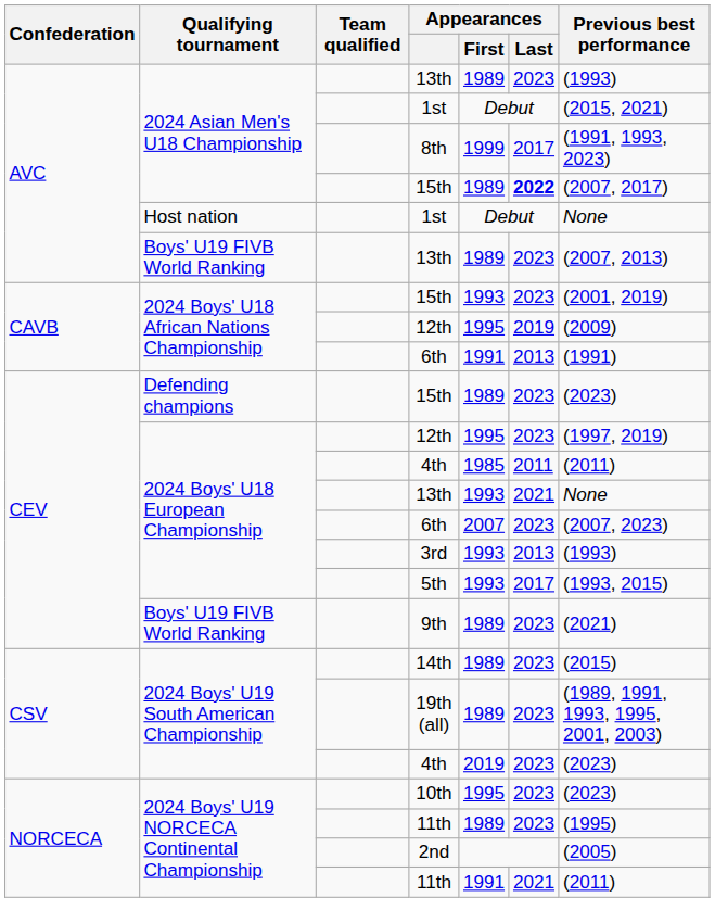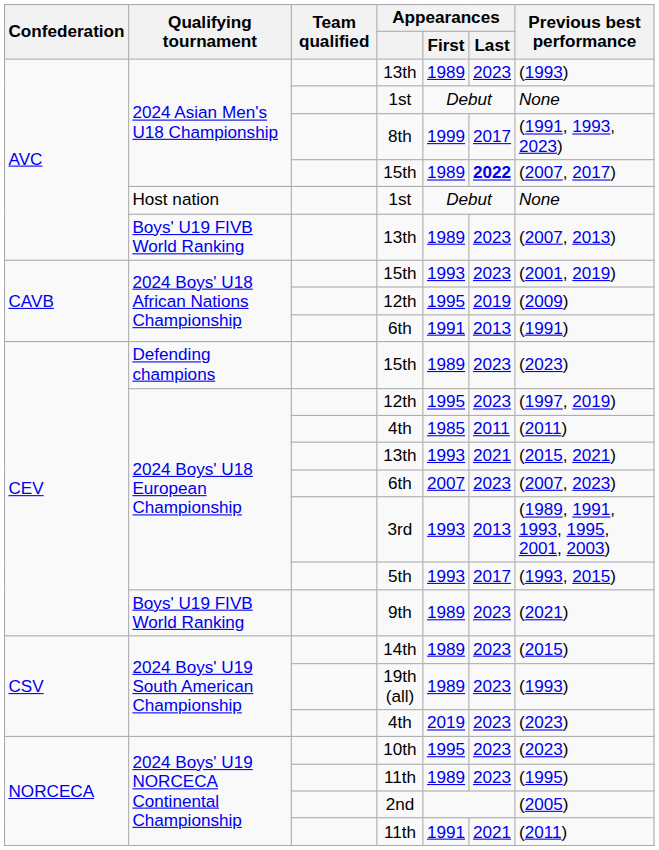 <table class="wikitable">
 <tr>
 <th rowspan=2>Confederation</th>
 <th rowspan=2>Qualifying tournament</th>
 <th rowspan=2>Team qualified</th>
 <th colspan=3 data-sort-type="number">Appearances</th>
 <th rowspan=2>Previous best performance</th>
 </tr>
 <tr>
 <th></th>
 <th>First</th>
 <th>Last</th>
 </tr>
 <tr>
 <td rowspan=6><a href='#'>AVC</a><br></td>
 <td rowspan=4><a href='#'>2024 Asian Men's U18 Championship</a><br></td>
 <td></td>
 <td align=center>13th</td>
 <td><a href='#'>1989</a></td>
 <td><a href='#'>2023</a></td>
 <td> (<a href='#'>1993</a>)</td>
 </tr>
 <tr>
 <td></td>
 <td align=center>1st</td>
 <td colspan=2 align=center><em>Debut</em></td>
-<td> (<a href='#'>2015</a>, <a href='#'>2021</a>)</td>
+<td><em>None</em></td>
 </tr>
 <tr>
 <td></td>
 <td align=center>8th</td>
 <td><a href='#'>1999</a></td>
 <td><a href='#'>2017</a></td>
 <td> (<a href='#'>1991</a>, <a href='#'>1993</a>, <a href='#'>2023</a>)</td>
 </tr>
 <tr>
 <td></td>
 <td align=center>15th</td>
 <td><a href='#'>1989</a></td>
 <td><strong><a href='#'>2022</a></strong></td>
 <td> (<a href='#'>2007</a>, <a href='#'>2017</a>)</td>
 </tr>
 <tr>
 <td>Host nation</td>
 <td></td>
 <td align=center>1st</td>
 <td colspan=2 align=center><em>Debut</em></td>
 <td><em>None</em></td>
 </tr>
 <tr>
 <td><a href='#'>Boys' U19 FIVB World Ranking</a></td>
 <td></td>
 <td align=center>13th</td>
 <td><a href='#'>1989</a></td>
 <td><a href='#'>2023</a></td>
 <td> (<a href='#'>2007</a>, <a href='#'>2013</a>)</td>
 </tr>
 <tr>
 <td rowspan=3><a href='#'>CAVB</a><br></td>
 <td rowspan=3><a href='#'>2024 Boys' U18 African Nations Championship</a><br></td>
 <td></td>
 <td align=center>15th</td>
 <td><a href='#'>1993</a></td>
 <td><a href='#'>2023</a></td>
 <td> (<a href='#'>2001</a>, <a href='#'>2019</a>)</td>
 </tr>
 <tr>
 <td></td>
 <td align=center>12th</td>
 <td><a href='#'>1995</a></td>
 <td><a href='#'>2019</a></td>
 <td> (<a href='#'>2009</a>)</td>
 </tr>
 <tr>
 <td></td>
 <td align=center>6th</td>
 <td><a href='#'>1991</a></td>
 <td><a href='#'>2013</a></td>
 <td> (<a href='#'>1991</a>)</td>
 </tr>
 <tr>
 <td rowspan=8><a href='#'>CEV</a><br></td>
 <td><a href='#'>Defending champions</a></td>
 <td></td>
 <td align=center>15th</td>
 <td><a href='#'>1989</a></td>
 <td><a href='#'>2023</a></td>
 <td> (<a href='#'>2023</a>)</td>
 </tr>
 <tr>
 <td rowspan=6><a href='#'>2024 Boys' U18 European Championship</a><br></td>
 <td></td>
 <td align=center>12th</td>
 <td><a href='#'>1995</a></td>
 <td><a href='#'>2023</a></td>
 <td> (<a href='#'>1997</a>, <a href='#'>2019</a>)</td>
 </tr>
 <tr>
 <td></td>
 <td align=center>4th</td>
 <td><a href='#'>1985</a></td>
 <td><a href='#'>2011</a></td>
 <td> (<a href='#'>2011</a>)</td>
 </tr>
 <tr>
 <td></td>
 <td align=center>13th</td>
 <td><a href='#'>1993</a></td>
 <td><a href='#'>2021</a></td>
-<td><em>None</em></td>
+<td> (<a href='#'>2015</a>, <a href='#'>2021</a>)</td>
 </tr>
 <tr>
 <td></td>
 <td align=center>6th</td>
 <td><a href='#'>2007</a></td>
 <td><a href='#'>2023</a></td>
 <td> (<a href='#'>2007</a>, <a href='#'>2023</a>)</td>
 </tr>
 <tr>
 <td></td>
 <td align=center>3rd</td>
 <td><a href='#'>1993</a></td>
 <td><a href='#'>2013</a></td>
-<td> (<a href='#'>1993</a>)</td>
+<td> (<a href='#'>1989</a>, <a href='#'>1991</a>, <a href='#'>1993</a>, <a href='#'>1995</a>, <a href='#'>2001</a>, <a href='#'>2003</a>)</td>
 </tr>
 <tr>
 <td></td>
 <td align=center>5th</td>
 <td><a href='#'>1993</a></td>
 <td><a href='#'>2017</a></td>
 <td> (<a href='#'>1993</a>, <a href='#'>2015</a>)</td>
 </tr>
 <tr>
 <td><a href='#'>Boys' U19 FIVB World Ranking</a></td>
 <td></td>
 <td align=center>9th</td>
 <td><a href='#'>1989</a></td>
 <td><a href='#'>2023</a></td>
 <td> (<a href='#'>2021</a>)</td>
 </tr>
 <tr>
 <td rowspan=3><a href='#'>CSV</a><br></td>
 <td rowspan=3><a href='#'>2024 Boys' U19 South American Championship</a><br></td>
 <td></td>
 <td align=center>14th</td>
 <td><a href='#'>1989</a></td>
 <td><a href='#'>2023</a></td>
 <td> (<a href='#'>2015</a>)</td>
 </tr>
 <tr>
 <td></td>
 <td align=center>19th (all)</td>
 <td><a href='#'>1989</a></td>
 <td><a href='#'>2023</a></td>
-<td> (<a href='#'>1989</a>, <a href='#'>1991</a>, <a href='#'>1993</a>, <a href='#'>1995</a>, <a href='#'>2001</a>, <a href='#'>2003</a>)</td>
+<td> (<a href='#'>1993</a>)</td>
 </tr>
 <tr>
 <td></td>
 <td align=center>4th</td>
 <td><a href='#'>2019</a></td>
 <td><a href='#'>2023</a></td>
 <td> (<a href='#'>2023</a>)</td>
 </tr>
 <tr>
 <td rowspan=4><a href='#'>NORCECA</a><br></td>
 <td rowspan=4><a href='#'>2024 Boys' U19 NORCECA Continental Championship</a><br></td>
 <td></td>
 <td align=center>10th</td>
 <td><a href='#'>1995</a></td>
 <td><a href='#'>2023</a></td>
 <td> (<a href='#'>2023</a>)</td>
 </tr>
 <tr>
 <td></td>
 <td align=center>11th</td>
 <td><a href='#'>1989</a></td>
 <td><a href='#'>2023</a></td>
 <td> (<a href='#'>1995</a>)</td>
 </tr>
 <tr>
 <td></td>
 <td align=center>2nd</td>
 <td colspan=2></td>
 <td> (<a href='#'>2005</a>)</td>
 </tr>
 <tr>
 <td></td>
 <td align=center>11th</td>
 <td><a href='#'>1991</a></td>
 <td><a href='#'>2021</a></td>
 <td> (<a href='#'>2011</a>)</td>
 </tr>
 </table>
